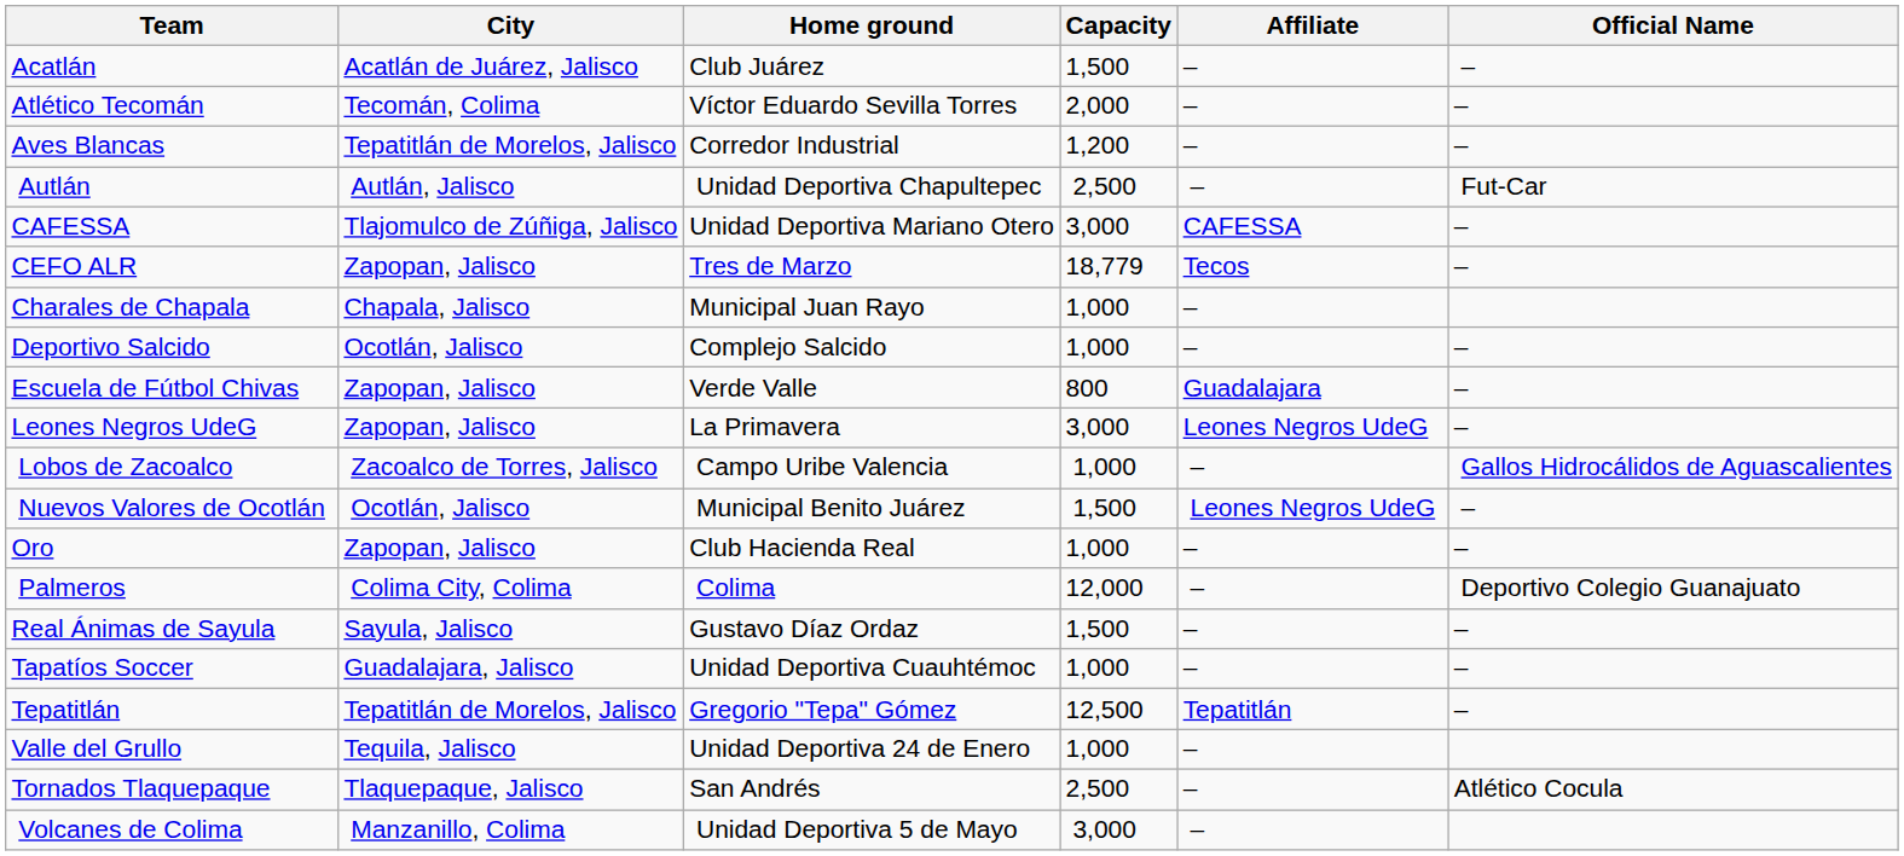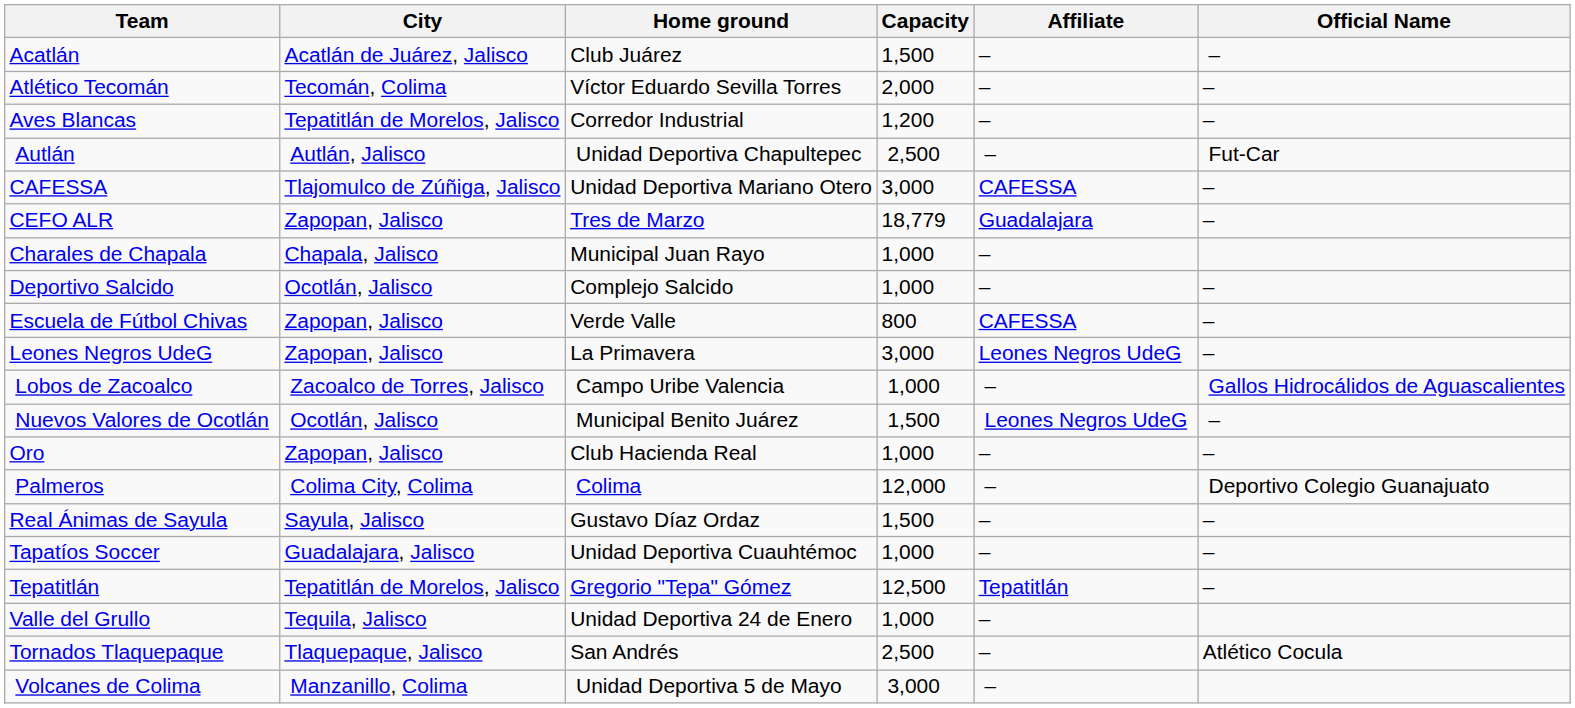 <table class="wikitable sortable">
 <tr>
 <th>Team</th>
 <th>City</th>
 <th>Home ground</th>
 <th>Capacity</th>
 <th>Affiliate</th>
 <th>Official Name</th>
 </tr>
 <tr>
 <td><a href='#'>Acatlán</a></td>
 <td><a href='#'>Acatlán de Juárez</a>, <a href='#'>Jalisco</a></td>
 <td>Club Juárez</td>
 <td>1,500</td>
 <td>–</td>
 <td> –</td>
 </tr>
 <tr>
 <td><a href='#'>Atlético Tecomán</a></td>
 <td><a href='#'>Tecomán</a>, <a href='#'>Colima</a></td>
 <td>Víctor Eduardo Sevilla Torres</td>
 <td>2,000</td>
 <td>–</td>
 <td>–</td>
 </tr>
 <tr>
 <td><a href='#'>Aves Blancas</a></td>
 <td><a href='#'>Tepatitlán de Morelos</a>, <a href='#'>Jalisco</a></td>
 <td>Corredor Industrial</td>
 <td>1,200</td>
 <td>–</td>
 <td>–</td>
 </tr>
 <tr>
 <td> <a href='#'>Autlán</a> </td>
 <td> <a href='#'>Autlán</a>, <a href='#'>Jalisco</a> </td>
 <td> Unidad Deportiva Chapultepec</td>
 <td> 2,500</td>
 <td> – </td>
 <td> Fut-Car</td>
 </tr>
 <tr>
 <td><a href='#'>CAFESSA</a></td>
 <td><a href='#'>Tlajomulco de Zúñiga</a>, <a href='#'>Jalisco</a></td>
 <td>Unidad Deportiva Mariano Otero</td>
 <td>3,000</td>
 <td><a href='#'>CAFESSA</a></td>
 <td>–</td>
 </tr>
 <tr>
 <td><a href='#'>CEFO ALR</a></td>
 <td><a href='#'>Zapopan</a>, <a href='#'>Jalisco</a></td>
 <td><a href='#'>Tres de Marzo</a></td>
 <td>18,779</td>
-<td><a href='#'>Tecos</a></td>
+<td><a href='#'>Guadalajara</a></td>
 <td>–</td>
 </tr>
 <tr>
 <td><a href='#'>Charales de Chapala</a></td>
 <td><a href='#'>Chapala</a>, <a href='#'>Jalisco</a></td>
 <td>Municipal Juan Rayo</td>
 <td>1,000</td>
 <td>–</td>
 </tr>
 <tr>
 <td><a href='#'>Deportivo Salcido</a></td>
 <td><a href='#'>Ocotlán</a>, <a href='#'>Jalisco</a></td>
 <td>Complejo Salcido</td>
 <td>1,000</td>
 <td>–</td>
 <td>–</td>
 </tr>
 <tr>
 <td><a href='#'>Escuela de Fútbol Chivas</a></td>
 <td><a href='#'>Zapopan</a>, <a href='#'>Jalisco</a></td>
 <td>Verde Valle</td>
 <td>800</td>
-<td><a href='#'>Guadalajara</a></td>
+<td><a href='#'>CAFESSA</a></td>
 <td>–</td>
 </tr>
 <tr>
 <td><a href='#'>Leones Negros UdeG</a></td>
 <td><a href='#'>Zapopan</a>, <a href='#'>Jalisco</a></td>
 <td>La Primavera</td>
 <td>3,000</td>
 <td><a href='#'>Leones Negros UdeG</a></td>
 <td>–</td>
 </tr>
 <tr>
 <td> <a href='#'>Lobos de Zacoalco</a> </td>
 <td> <a href='#'>Zacoalco de Torres</a>, <a href='#'>Jalisco</a> </td>
 <td> Campo Uribe Valencia</td>
 <td> 1,000</td>
 <td> – </td>
 <td> <a href='#'>Gallos Hidrocálidos de Aguascalientes</a></td>
 </tr>
 <tr>
 <td> <a href='#'>Nuevos Valores de Ocotlán</a> </td>
 <td> <a href='#'>Ocotlán</a>, <a href='#'>Jalisco</a> </td>
 <td> Municipal Benito Juárez</td>
 <td> 1,500</td>
 <td> <a href='#'>Leones Negros UdeG</a> </td>
 <td> –</td>
 </tr>
 <tr>
 <td><a href='#'>Oro</a></td>
 <td><a href='#'>Zapopan</a>, <a href='#'>Jalisco</a></td>
 <td>Club Hacienda Real</td>
 <td>1,000</td>
 <td>–</td>
 <td>–</td>
 </tr>
 <tr>
 <td> <a href='#'>Palmeros</a> </td>
 <td> <a href='#'>Colima City</a>, <a href='#'>Colima</a> </td>
 <td> <a href='#'>Colima</a> </td>
 <td>12,000</td>
 <td> – </td>
 <td> Deportivo Colegio Guanajuato</td>
 </tr>
 <tr>
 <td><a href='#'>Real Ánimas de Sayula</a></td>
 <td><a href='#'>Sayula</a>, <a href='#'>Jalisco</a></td>
 <td>Gustavo Díaz Ordaz</td>
 <td>1,500</td>
 <td>–</td>
 <td>–</td>
 </tr>
 <tr>
 <td><a href='#'>Tapatíos Soccer</a></td>
 <td><a href='#'>Guadalajara</a>, <a href='#'>Jalisco</a></td>
 <td>Unidad Deportiva Cuauhtémoc</td>
 <td>1,000</td>
 <td>–</td>
 <td>–</td>
 </tr>
 <tr>
 <td><a href='#'>Tepatitlán</a></td>
 <td><a href='#'>Tepatitlán de Morelos</a>, <a href='#'>Jalisco</a></td>
 <td><a href='#'>Gregorio "Tepa" Gómez</a></td>
 <td>12,500</td>
 <td><a href='#'>Tepatitlán</a></td>
 <td>–</td>
 </tr>
 <tr>
 <td><a href='#'>Valle del Grullo</a></td>
 <td><a href='#'>Tequila</a>, <a href='#'>Jalisco</a></td>
 <td>Unidad Deportiva 24 de Enero</td>
 <td>1,000</td>
 <td>–</td>
 <td></td>
 </tr>
 <tr>
 <td><a href='#'>Tornados Tlaquepaque</a></td>
 <td><a href='#'>Tlaquepaque</a>, <a href='#'>Jalisco</a></td>
 <td>San Andrés</td>
 <td>2,500</td>
 <td>–</td>
 <td>Atlético Cocula</td>
 </tr>
 <tr>
 <td> <a href='#'>Volcanes de Colima</a> </td>
 <td> <a href='#'>Manzanillo</a>, <a href='#'>Colima</a> </td>
 <td> Unidad Deportiva 5 de Mayo</td>
 <td> 3,000</td>
 <td> –</td>
 </tr>
 </table>
